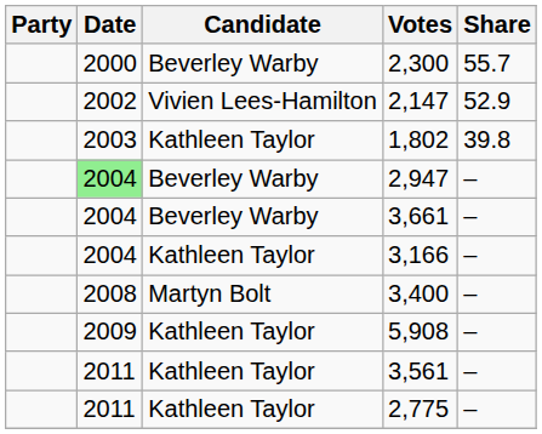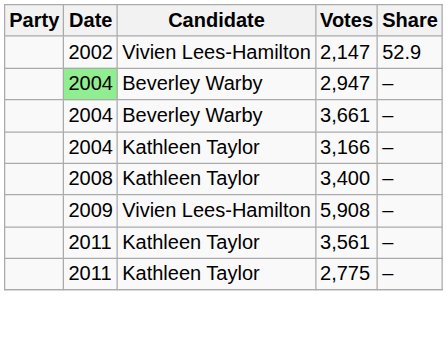 <table class="wikitable">
 <tr>
 <th>Party</th>
 <th>Date</th>
 <th>Candidate</th>
 <th>Votes</th>
 <th>Share</th>
 </tr>
 <tr>
 <td></td>
-<td>2000</td>
-<td>Beverley Warby</td>
-<td>2,300</td>
-<td>55.7</td>
-</tr>
-<tr>
-<td></td>
 <td>2002</td>
 <td>Vivien Lees-Hamilton</td>
 <td>2,147</td>
 <td>52.9</td>
-</tr>
-<tr>
-<td></td>
-<td>2003</td>
-<td>Kathleen Taylor</td>
-<td>1,802</td>
-<td>39.8</td>
 </tr>
 <tr>
 <td></td>
 <td style="background: lightgreen;">2004</td>
 <td>Beverley Warby</td>
 <td>2,947</td>
 <td>–</td>
 </tr>
 <tr>
 <td></td>
 <td>2004</td>
 <td>Beverley Warby</td>
 <td>3,661</td>
 <td>–</td>
 </tr>
 <tr>
 <td></td>
 <td>2004</td>
 <td>Kathleen Taylor</td>
 <td>3,166</td>
 <td>–</td>
 </tr>
 <tr>
 <td></td>
 <td>2008</td>
-<td>Martyn Bolt</td>
+<td>Kathleen Taylor</td>
 <td>3,400</td>
 <td>–</td>
 </tr>
 <tr>
 <td></td>
 <td>2009</td>
-<td>Kathleen Taylor</td>
+<td>Vivien Lees-Hamilton</td>
 <td>5,908</td>
 <td>–</td>
 </tr>
 <tr>
 <td></td>
 <td>2011</td>
 <td>Kathleen Taylor</td>
 <td>3,561</td>
 <td>–</td>
 </tr>
 <tr>
 <td></td>
 <td>2011</td>
 <td>Kathleen Taylor</td>
 <td>2,775</td>
 <td>–</td>
 </tr>
 <tr>
 </tr>
 </table>
